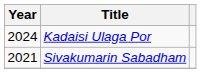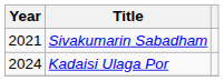 <table class="wikitable sortable">
 <tr>
 <th>Year</th>
 <th>Title</th>
 <th class="unsortable"></th>
 </tr>
 <tr>
+<td>2021</td>
+<td><em><a href='#'>Sivakumarin Sabadham</a></em></td>
+<td style="text-align:center;"></td>
+</tr>
+<tr>
 <td>2024</td>
 <td><em><a href='#'>Kadaisi Ulaga Por</a></em></td>
 <td style="text-align:center;"></td>
 </tr>
 <tr>
-<td>2021</td>
-<td><em><a href='#'>Sivakumarin Sabadham</a></em></td>
-<td style="text-align:center;"></td>
-</tr>
-<tr>
 </tr>
 </table>
